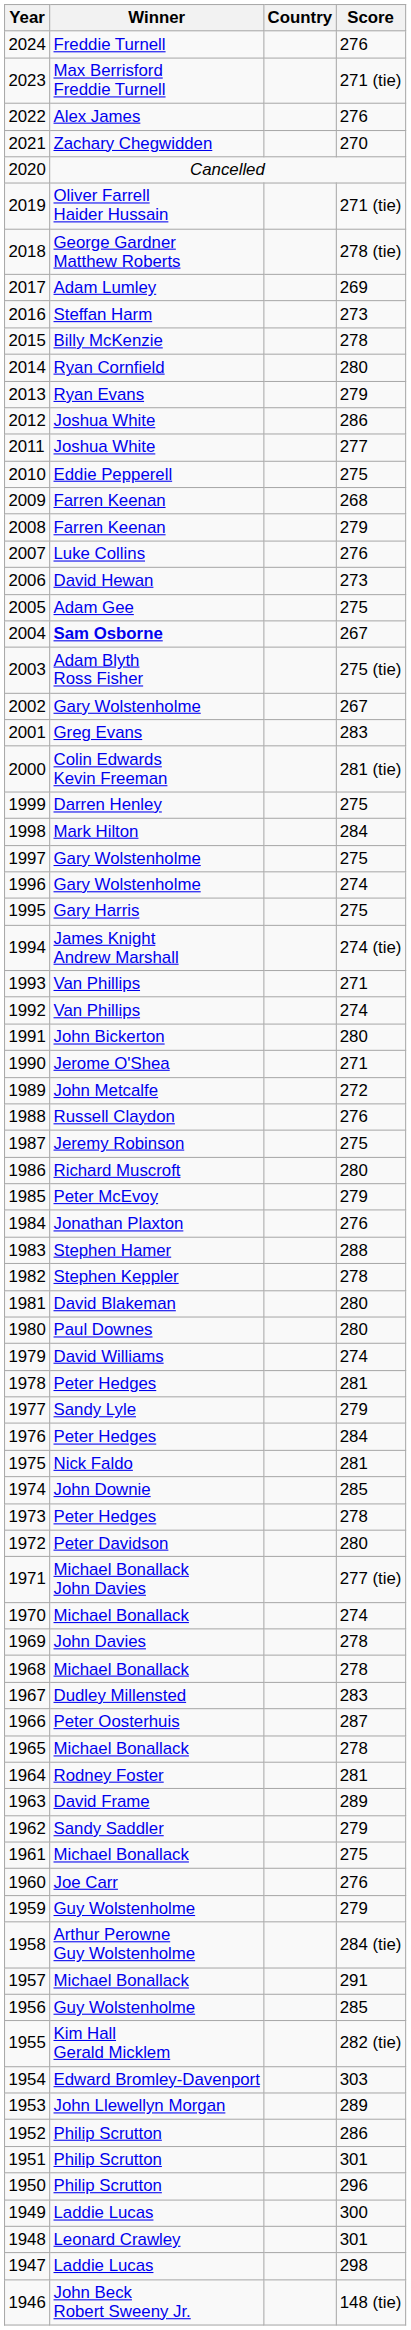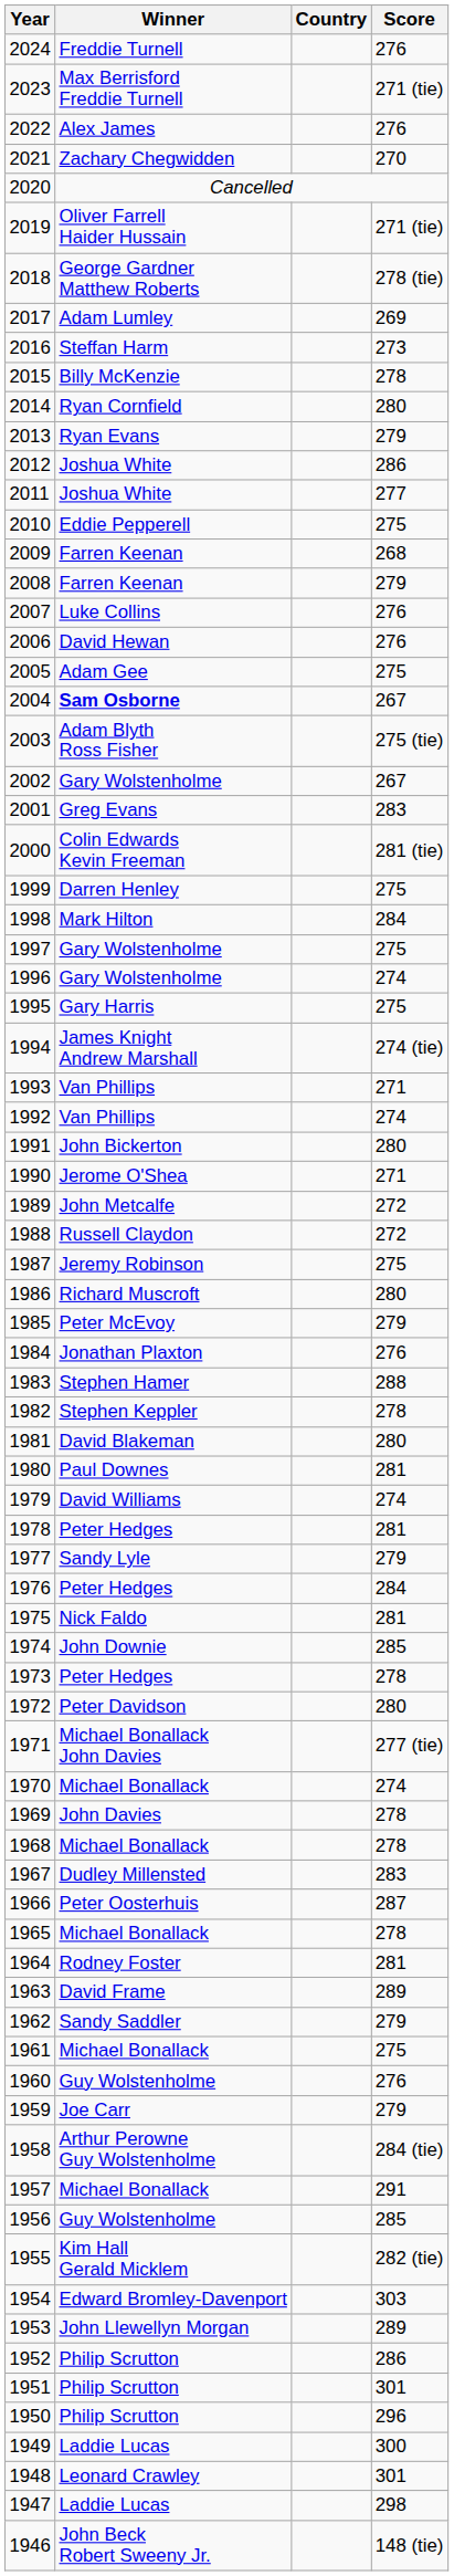 <table class="wikitable">
 <tr>
 <th>Year</th>
 <th>Winner</th>
 <th>Country</th>
 <th>Score</th>
 </tr>
 <tr>
 <td>2024</td>
 <td><a href='#'>Freddie Turnell</a></td>
 <td></td>
 <td>276</td>
 </tr>
 <tr>
 <td>2023</td>
 <td><a href='#'>Max Berrisford</a><br><a href='#'>Freddie Turnell</a></td>
 <td><br></td>
 <td>271 (tie)</td>
 </tr>
 <tr>
 <td>2022</td>
 <td><a href='#'>Alex James</a></td>
 <td></td>
 <td>276</td>
 </tr>
 <tr>
 <td>2021</td>
 <td><a href='#'>Zachary Chegwidden</a></td>
 <td></td>
 <td>270</td>
 </tr>
 <tr>
 <td>2020</td>
 <td colspan=3 align=center><em>Cancelled</em></td>
 </tr>
 <tr>
 <td>2019</td>
 <td><a href='#'>Oliver Farrell</a><br><a href='#'>Haider Hussain</a></td>
 <td><br></td>
 <td>271 (tie)</td>
 </tr>
 <tr>
 <td>2018</td>
 <td><a href='#'>George Gardner</a><br><a href='#'>Matthew Roberts</a></td>
 <td><br></td>
 <td>278 (tie)</td>
 </tr>
 <tr>
 <td>2017</td>
 <td><a href='#'>Adam Lumley</a></td>
 <td></td>
 <td>269</td>
 </tr>
 <tr>
 <td>2016</td>
 <td><a href='#'>Steffan Harm</a></td>
 <td></td>
 <td>273</td>
 </tr>
 <tr>
 <td>2015</td>
 <td><a href='#'>Billy McKenzie</a></td>
 <td></td>
 <td>278</td>
 </tr>
 <tr>
 <td>2014</td>
 <td><a href='#'>Ryan Cornfield</a></td>
 <td></td>
 <td>280</td>
 </tr>
 <tr>
 <td>2013</td>
 <td><a href='#'>Ryan Evans</a></td>
 <td></td>
 <td>279</td>
 </tr>
 <tr>
 <td>2012</td>
 <td><a href='#'>Joshua White</a></td>
 <td></td>
 <td>286</td>
 </tr>
 <tr>
 <td>2011</td>
 <td><a href='#'>Joshua White</a></td>
 <td></td>
 <td>277</td>
 </tr>
 <tr>
 <td>2010</td>
 <td><a href='#'>Eddie Pepperell</a></td>
 <td></td>
 <td>275</td>
 </tr>
 <tr>
 <td>2009</td>
 <td><a href='#'>Farren Keenan</a></td>
 <td></td>
 <td>268</td>
 </tr>
 <tr>
 <td>2008</td>
 <td><a href='#'>Farren Keenan</a></td>
 <td></td>
 <td>279</td>
 </tr>
 <tr>
 <td>2007</td>
 <td><a href='#'>Luke Collins</a></td>
 <td></td>
 <td>276</td>
 </tr>
 <tr>
 <td>2006</td>
 <td><a href='#'>David Hewan</a></td>
 <td></td>
-<td>273</td>
+<td>276</td>
 </tr>
 <tr>
 <td>2005</td>
 <td><a href='#'>Adam Gee</a></td>
 <td></td>
 <td>275</td>
 </tr>
 <tr>
 <td>2004</td>
 <td><strong><a href='#'>Sam Osborne</a></strong></td>
 <td></td>
 <td>267</td>
 </tr>
 <tr>
 <td>2003</td>
 <td><a href='#'>Adam Blyth</a><br><a href='#'>Ross Fisher</a></td>
 <td><br></td>
 <td>275 (tie)</td>
 </tr>
 <tr>
 <td>2002</td>
 <td><a href='#'>Gary Wolstenholme</a></td>
 <td></td>
 <td>267</td>
 </tr>
 <tr>
 <td>2001</td>
 <td><a href='#'>Greg Evans</a></td>
 <td></td>
 <td>283</td>
 </tr>
 <tr>
 <td>2000</td>
 <td><a href='#'>Colin Edwards</a><br><a href='#'>Kevin Freeman</a></td>
 <td><br></td>
 <td>281 (tie)</td>
 </tr>
 <tr>
 <td>1999</td>
 <td><a href='#'>Darren Henley</a></td>
 <td></td>
 <td>275</td>
 </tr>
 <tr>
 <td>1998</td>
 <td><a href='#'>Mark Hilton</a></td>
 <td></td>
 <td>284</td>
 </tr>
 <tr>
 <td>1997</td>
 <td><a href='#'>Gary Wolstenholme</a></td>
 <td></td>
 <td>275</td>
 </tr>
 <tr>
 <td>1996</td>
 <td><a href='#'>Gary Wolstenholme</a></td>
 <td></td>
 <td>274</td>
 </tr>
 <tr>
 <td>1995</td>
 <td><a href='#'>Gary Harris</a></td>
 <td></td>
 <td>275</td>
 </tr>
 <tr>
 <td>1994</td>
 <td><a href='#'>James Knight</a><br><a href='#'>Andrew Marshall</a></td>
 <td><br></td>
 <td>274 (tie)</td>
 </tr>
 <tr>
 <td>1993</td>
 <td><a href='#'>Van Phillips</a></td>
 <td></td>
 <td>271</td>
 </tr>
 <tr>
 <td>1992</td>
 <td><a href='#'>Van Phillips</a></td>
 <td></td>
 <td>274</td>
 </tr>
 <tr>
 <td>1991</td>
 <td><a href='#'>John Bickerton</a></td>
 <td></td>
 <td>280</td>
 </tr>
 <tr>
 <td>1990</td>
 <td><a href='#'>Jerome O'Shea</a></td>
 <td></td>
 <td>271</td>
 </tr>
 <tr>
 <td>1989</td>
 <td><a href='#'>John Metcalfe</a></td>
 <td></td>
 <td>272</td>
 </tr>
 <tr>
 <td>1988</td>
 <td><a href='#'>Russell Claydon</a></td>
 <td></td>
-<td>276</td>
+<td>272</td>
 </tr>
 <tr>
 <td>1987</td>
 <td><a href='#'>Jeremy Robinson</a></td>
 <td></td>
 <td>275</td>
 </tr>
 <tr>
 <td>1986</td>
 <td><a href='#'>Richard Muscroft</a></td>
 <td></td>
 <td>280</td>
 </tr>
 <tr>
 <td>1985</td>
 <td><a href='#'>Peter McEvoy</a></td>
 <td></td>
 <td>279</td>
 </tr>
 <tr>
 <td>1984</td>
 <td><a href='#'>Jonathan Plaxton</a></td>
 <td></td>
 <td>276</td>
 </tr>
 <tr>
 <td>1983</td>
 <td><a href='#'>Stephen Hamer</a></td>
 <td></td>
 <td>288</td>
 </tr>
 <tr>
 <td>1982</td>
 <td><a href='#'>Stephen Keppler</a></td>
 <td></td>
 <td>278</td>
 </tr>
 <tr>
 <td>1981</td>
 <td><a href='#'>David Blakeman</a></td>
 <td></td>
 <td>280</td>
 </tr>
 <tr>
 <td>1980</td>
 <td><a href='#'>Paul Downes</a></td>
 <td></td>
-<td>280</td>
+<td>281</td>
 </tr>
 <tr>
 <td>1979</td>
 <td><a href='#'>David Williams</a></td>
 <td></td>
 <td>274</td>
 </tr>
 <tr>
 <td>1978</td>
 <td><a href='#'>Peter Hedges</a></td>
 <td></td>
 <td>281</td>
 </tr>
 <tr>
 <td>1977</td>
 <td><a href='#'>Sandy Lyle</a></td>
 <td></td>
 <td>279</td>
 </tr>
 <tr>
 <td>1976</td>
 <td><a href='#'>Peter Hedges</a></td>
 <td></td>
 <td>284</td>
 </tr>
 <tr>
 <td>1975</td>
 <td><a href='#'>Nick Faldo</a></td>
 <td></td>
 <td>281</td>
 </tr>
 <tr>
 <td>1974</td>
 <td><a href='#'>John Downie</a></td>
 <td></td>
 <td>285</td>
 </tr>
 <tr>
 <td>1973</td>
 <td><a href='#'>Peter Hedges</a></td>
 <td></td>
 <td>278</td>
 </tr>
 <tr>
 <td>1972</td>
 <td><a href='#'>Peter Davidson</a></td>
 <td></td>
 <td>280</td>
 </tr>
 <tr>
 <td>1971</td>
 <td><a href='#'>Michael Bonallack</a><br><a href='#'>John Davies</a></td>
 <td><br></td>
 <td>277 (tie)</td>
 </tr>
 <tr>
 <td>1970</td>
 <td><a href='#'>Michael Bonallack</a></td>
 <td></td>
 <td>274</td>
 </tr>
 <tr>
 <td>1969</td>
 <td><a href='#'>John Davies</a></td>
 <td></td>
 <td>278</td>
 </tr>
 <tr>
 <td>1968</td>
 <td><a href='#'>Michael Bonallack</a></td>
 <td></td>
 <td>278</td>
 </tr>
 <tr>
 <td>1967</td>
 <td><a href='#'>Dudley Millensted</a></td>
 <td></td>
 <td>283</td>
 </tr>
 <tr>
 <td>1966</td>
 <td><a href='#'>Peter Oosterhuis</a></td>
 <td></td>
 <td>287</td>
 </tr>
 <tr>
 <td>1965</td>
 <td><a href='#'>Michael Bonallack</a></td>
 <td></td>
 <td>278</td>
 </tr>
 <tr>
 <td>1964</td>
 <td><a href='#'>Rodney Foster</a></td>
 <td></td>
 <td>281</td>
 </tr>
 <tr>
 <td>1963</td>
 <td><a href='#'>David Frame</a></td>
 <td></td>
 <td>289</td>
 </tr>
 <tr>
 <td>1962</td>
 <td><a href='#'>Sandy Saddler</a></td>
 <td></td>
 <td>279</td>
 </tr>
 <tr>
 <td>1961</td>
 <td><a href='#'>Michael Bonallack</a></td>
 <td></td>
 <td>275</td>
 </tr>
 <tr>
 <td>1960</td>
-<td><a href='#'>Joe Carr</a></td>
+<td><a href='#'>Guy Wolstenholme</a></td>
 <td></td>
 <td>276</td>
 </tr>
 <tr>
 <td>1959</td>
-<td><a href='#'>Guy Wolstenholme</a></td>
+<td><a href='#'>Joe Carr</a></td>
 <td></td>
 <td>279</td>
 </tr>
 <tr>
 <td>1958</td>
 <td><a href='#'>Arthur Perowne</a><br><a href='#'>Guy Wolstenholme</a></td>
 <td><br></td>
 <td>284 (tie)</td>
 </tr>
 <tr>
 <td>1957</td>
 <td><a href='#'>Michael Bonallack</a></td>
 <td></td>
 <td>291</td>
 </tr>
 <tr>
 <td>1956</td>
 <td><a href='#'>Guy Wolstenholme</a></td>
 <td></td>
 <td>285</td>
 </tr>
 <tr>
 <td>1955</td>
 <td><a href='#'>Kim Hall</a><br><a href='#'>Gerald Micklem</a></td>
 <td><br></td>
 <td>282 (tie)</td>
 </tr>
 <tr>
 <td>1954</td>
 <td><a href='#'>Edward Bromley-Davenport</a></td>
 <td></td>
 <td>303</td>
 </tr>
 <tr>
 <td>1953</td>
 <td><a href='#'>John Llewellyn Morgan</a></td>
 <td></td>
 <td>289</td>
 </tr>
 <tr>
 <td>1952</td>
 <td><a href='#'>Philip Scrutton</a></td>
 <td></td>
 <td>286</td>
 </tr>
 <tr>
 <td>1951</td>
 <td><a href='#'>Philip Scrutton</a></td>
 <td></td>
 <td>301</td>
 </tr>
 <tr>
 <td>1950</td>
 <td><a href='#'>Philip Scrutton</a></td>
 <td></td>
 <td>296</td>
 </tr>
 <tr>
 <td>1949</td>
 <td><a href='#'>Laddie Lucas</a></td>
 <td></td>
 <td>300</td>
 </tr>
 <tr>
 <td>1948</td>
 <td><a href='#'>Leonard Crawley</a></td>
 <td></td>
 <td>301</td>
 </tr>
 <tr>
 <td>1947</td>
 <td><a href='#'>Laddie Lucas</a></td>
 <td></td>
 <td>298</td>
 </tr>
 <tr>
 <td>1946</td>
 <td><a href='#'>John Beck</a><br><a href='#'>Robert Sweeny Jr.</a></td>
 <td><br></td>
 <td>148 (tie)</td>
 </tr>
 </table>
